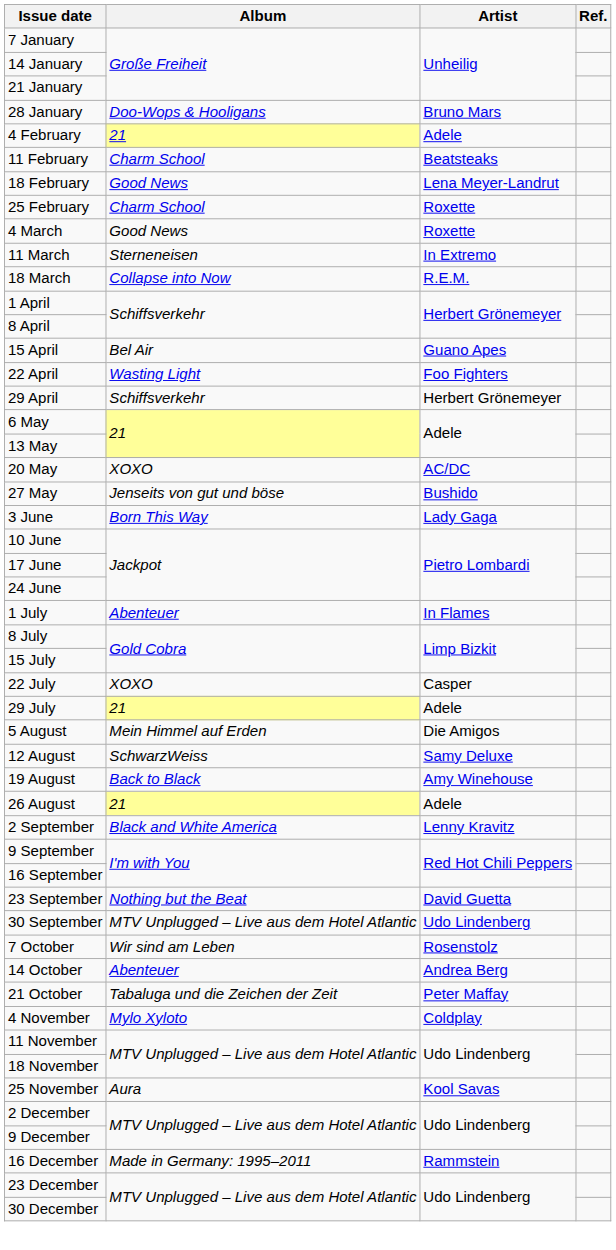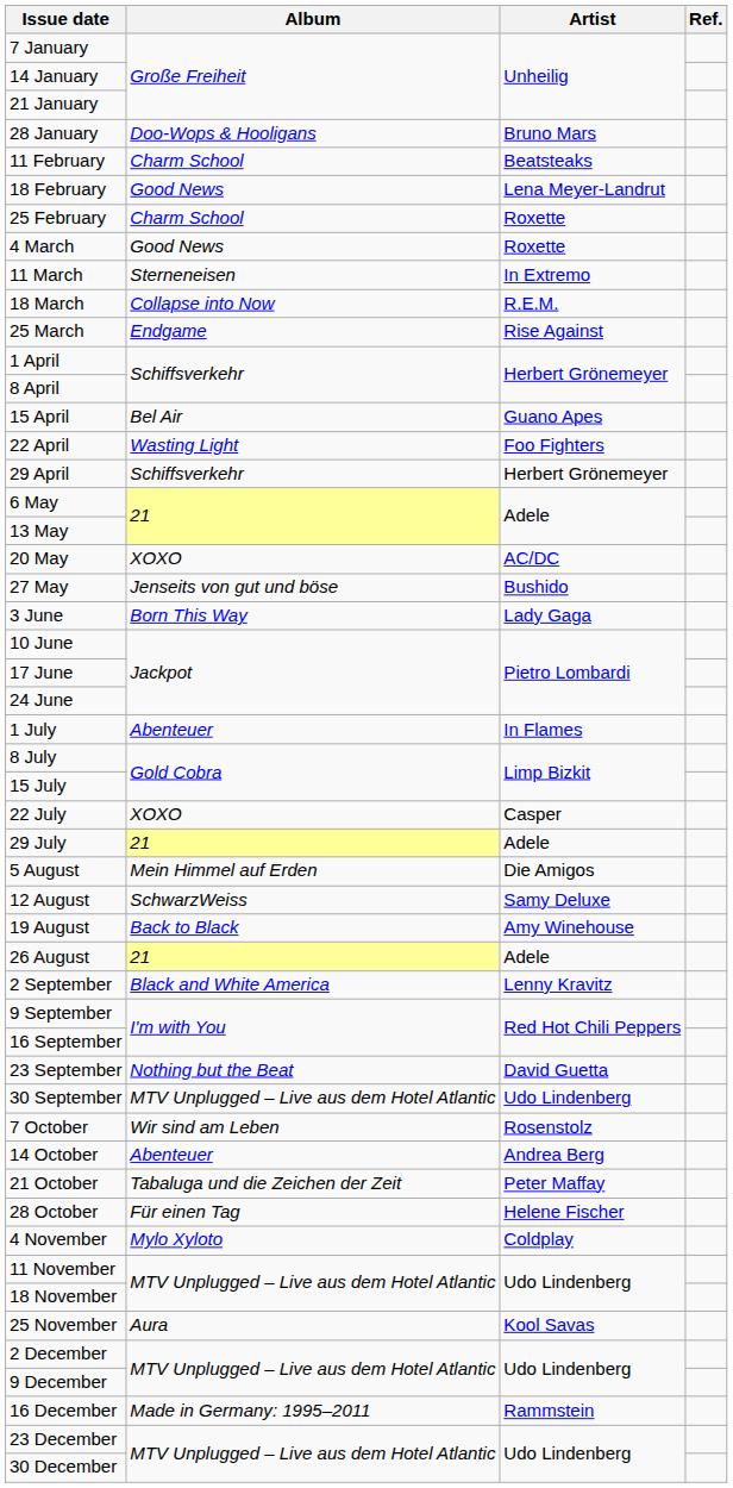 <table class="wikitable">
 <tr>
 <th>Issue date</th>
 <th>Album</th>
 <th>Artist</th>
 <th>Ref.</th>
 </tr>
 <tr>
 <td>7 January</td>
 <td rowspan    = "3"><em><a href='#'>Große Freiheit</a></em></td>
 <td rowspan    = "3"><a href='#'>Unheilig</a></td>
 <td align      = "center"></td>
 </tr>
 <tr>
 <td>14 January</td>
 <td align      = "center"></td>
 </tr>
 <tr>
 <td>21 January</td>
 <td align      = "center"></td>
 </tr>
 <tr>
 <td>28 January</td>
 <td><em><a href='#'>Doo-Wops & Hooligans</a></em></td>
 <td><a href='#'>Bruno Mars</a></td>
-<td align      = "center"></td>
-</tr>
-<tr>
-<td>4 February</td>
-<td bgcolor    = #FFFF99><em><a href='#'>21</a></em></td>
-<td><a href='#'>Adele</a></td>
 <td align      = "center"></td>
 </tr>
 <tr>
 <td>11 February</td>
 <td><em><a href='#'>Charm School</a></em></td>
 <td><a href='#'>Beatsteaks</a></td>
 <td align      = "center"></td>
 </tr>
 <tr>
 <td>18 February</td>
 <td><em><a href='#'>Good News</a></em></td>
 <td><a href='#'>Lena Meyer-Landrut</a></td>
 <td align      = "center"></td>
 </tr>
 <tr>
 <td>25 February</td>
 <td><em><a href='#'>Charm School</a></em></td>
 <td><a href='#'>Roxette</a></td>
 <td align      = "center"></td>
 </tr>
 <tr>
 <td>4 March</td>
 <td><em>Good News</em></td>
 <td><a href='#'>Roxette</a></td>
 <td align      = "center"></td>
 </tr>
 <tr>
 <td>11 March</td>
 <td><em>Sterneneisen</em></td>
 <td><a href='#'>In Extremo</a></td>
 <td align      = "center"></td>
 </tr>
 <tr>
 <td>18 March</td>
 <td><em><a href='#'>Collapse into Now</a></em></td>
 <td><a href='#'>R.E.M.</a></td>
+<td align      = "center"></td>
+</tr>
+<tr>
+<td>25 March</td>
+<td><em><a href='#'>Endgame</a></em></td>
+<td><a href='#'>Rise Against</a></td>
 <td align      = "center"></td>
 </tr>
 <tr>
 <td>1 April</td>
 <td rowspan    = "2"><em>Schiffsverkehr</em></td>
 <td rowspan    = "2"><a href='#'>Herbert Grönemeyer</a></td>
 <td align      = "center"></td>
 </tr>
 <tr>
 <td>8 April</td>
 <td align      = "center"></td>
 </tr>
 <tr>
 <td>15 April</td>
 <td><em>Bel Air</em></td>
 <td><a href='#'>Guano Apes</a></td>
 <td align      = "center"></td>
 </tr>
 <tr>
 <td>22 April</td>
 <td><em><a href='#'>Wasting Light</a></em></td>
 <td><a href='#'>Foo Fighters</a></td>
 <td align      = "center"></td>
 </tr>
 <tr>
 <td>29 April</td>
 <td><em>Schiffsverkehr</em></td>
 <td>Herbert Grönemeyer</td>
 <td align      = "center"></td>
 </tr>
 <tr>
 <td>6 May</td>
 <td rowspan    = "2" bgcolor = #FFFF99><em>21</em></td>
 <td rowspan    = "2">Adele</td>
 <td align      = "center"></td>
 </tr>
 <tr>
 <td>13 May</td>
 <td align      = "center"></td>
 </tr>
 <tr>
 <td>20 May</td>
 <td><em>XOXO</em></td>
 <td><a href='#'>AC/DC</a></td>
 <td align      = "center"></td>
 </tr>
 <tr>
 <td>27 May</td>
 <td><em>Jenseits von gut und böse</em></td>
 <td><a href='#'>Bushido</a></td>
 <td align      = "center"></td>
 </tr>
 <tr>
 <td>3 June</td>
 <td><em><a href='#'>Born This Way</a></em></td>
 <td><a href='#'>Lady Gaga</a></td>
 <td align      = "center"></td>
 </tr>
 <tr>
 <td>10 June</td>
 <td rowspan    = "3"><em>Jackpot</em></td>
 <td rowspan    = "3"><a href='#'>Pietro Lombardi</a></td>
 <td align      = "center"></td>
 </tr>
 <tr>
 <td>17 June</td>
 <td align      = "center"></td>
 </tr>
 <tr>
 <td>24 June</td>
 <td align      = "center"></td>
 </tr>
 <tr>
 <td>1 July</td>
 <td><em><a href='#'>Abenteuer</a></em></td>
 <td><a href='#'>In Flames</a></td>
 <td align      = "center"></td>
 </tr>
 <tr>
 <td>8 July</td>
 <td rowspan    = "2"><em><a href='#'>Gold Cobra</a></em></td>
 <td rowspan    = "2"><a href='#'>Limp Bizkit</a></td>
 <td align      = "center"></td>
 </tr>
 <tr>
 <td>15 July</td>
 <td align      = "center"></td>
 </tr>
 <tr>
 <td>22 July</td>
 <td><em>XOXO</em></td>
 <td>Casper</td>
 <td align      = "center"></td>
 </tr>
 <tr>
 <td>29 July</td>
 <td bgcolor    = #FFFF99><em>21</em></td>
 <td>Adele</td>
 <td align      = "center"></td>
 </tr>
 <tr>
 <td>5 August</td>
 <td><em>Mein Himmel auf Erden</em></td>
 <td>Die Amigos</td>
 <td align      = "center"></td>
 </tr>
 <tr>
 <td>12 August</td>
 <td><em>SchwarzWeiss</em></td>
 <td><a href='#'>Samy Deluxe</a></td>
 <td align      = "center"></td>
 </tr>
 <tr>
 <td>19 August</td>
 <td><em><a href='#'>Back to Black</a></em></td>
 <td><a href='#'>Amy Winehouse</a></td>
 <td align      = "center"></td>
 </tr>
 <tr>
 <td>26 August</td>
 <td bgcolor    = #FFFF99><em>21</em></td>
 <td>Adele</td>
 <td align      = "center"></td>
 </tr>
 <tr>
 <td>2 September</td>
 <td><em><a href='#'>Black and White America</a></em></td>
 <td><a href='#'>Lenny Kravitz</a></td>
 <td align      = "center"></td>
 </tr>
 <tr>
 <td>9 September</td>
 <td rowspan    = "2"><em><a href='#'>I'm with You</a></em></td>
 <td rowspan    = "2"><a href='#'>Red Hot Chili Peppers</a></td>
 <td align      = "center"></td>
 </tr>
 <tr>
 <td>16 September</td>
 <td align      = "center"></td>
 </tr>
 <tr>
 <td>23 September</td>
 <td><em><a href='#'>Nothing but the Beat</a></em></td>
 <td><a href='#'>David Guetta</a></td>
 <td align      = "center"></td>
 </tr>
 <tr>
 <td>30 September</td>
 <td><em>MTV Unplugged – Live aus dem Hotel Atlantic</em></td>
 <td><a href='#'>Udo Lindenberg</a></td>
 <td align      = "center"></td>
 </tr>
 <tr>
 <td>7 October</td>
 <td><em>Wir sind am Leben</em></td>
 <td><a href='#'>Rosenstolz</a></td>
 <td align      = "center"></td>
 </tr>
 <tr>
 <td>14 October</td>
 <td><em><a href='#'>Abenteuer</a></em></td>
 <td><a href='#'>Andrea Berg</a></td>
 <td align      = "center"></td>
 </tr>
 <tr>
 <td>21 October</td>
 <td><em>Tabaluga und die Zeichen der Zeit</em></td>
 <td><a href='#'>Peter Maffay</a></td>
 <td align      = "center"></td>
 </tr>
 <tr>
+<td>28 October</td>
+<td><em>Für einen Tag</em></td>
+<td><a href='#'>Helene Fischer</a></td>
+<td align      = "center"></td>
+</tr>
+<tr>
 <td>4 November</td>
 <td><em><a href='#'>Mylo Xyloto</a></em></td>
 <td><a href='#'>Coldplay</a></td>
 <td align      = "center"></td>
 </tr>
 <tr>
 <td>11 November</td>
 <td rowspan    = "2"><em>MTV Unplugged – Live aus dem Hotel Atlantic</em></td>
 <td rowspan    = "2">Udo Lindenberg</td>
 <td align      = "center"></td>
 </tr>
 <tr>
 <td>18 November</td>
 <td align      = "center"></td>
 </tr>
 <tr>
 <td>25 November</td>
 <td><em>Aura</em></td>
 <td><a href='#'>Kool Savas</a></td>
 <td align      = "center"></td>
 </tr>
 <tr>
 <td>2 December</td>
 <td rowspan    = "2"><em>MTV Unplugged – Live aus dem Hotel Atlantic</em></td>
 <td rowspan    = "2">Udo Lindenberg</td>
 <td align      = "center"></td>
 </tr>
 <tr>
 <td>9 December</td>
 <td align      = "center"></td>
 </tr>
 <tr>
 <td>16 December</td>
 <td><em>Made in Germany: 1995–2011</em></td>
 <td><a href='#'>Rammstein</a></td>
 <td align      = "center"></td>
 </tr>
 <tr>
 <td>23 December</td>
 <td rowspan    = "2"><em>MTV Unplugged – Live aus dem Hotel Atlantic</em></td>
 <td rowspan    = "2">Udo Lindenberg</td>
 <td align      = "center"></td>
 </tr>
 <tr>
 <td>30 December</td>
 <td align      = "center"></td>
 </tr>
 </table>
